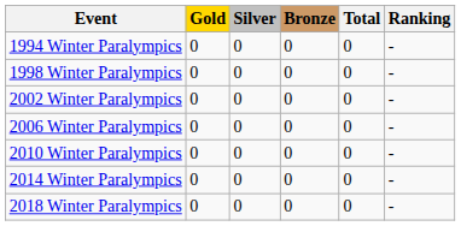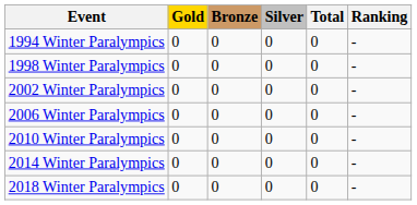 <table class="wikitable">
 <tr>
 <th>Event</th>
 <td style="background:gold; font-weight:bold;">Gold</td>
+<td style="background:#cc9966; font-weight:bold;">Bronze</td>
 <td style="background:silver; font-weight:bold;">Silver</td>
-<td style="background:#cc9966; font-weight:bold;">Bronze</td>
 <th>Total</th>
 <th>Ranking</th>
 </tr>
 <tr>
 <td><a href='#'>1994 Winter Paralympics</a></td>
 <td>0</td>
 <td>0</td>
 <td>0</td>
 <td>0</td>
 <td>-</td>
 </tr>
 <tr>
 <td><a href='#'>1998 Winter Paralympics</a></td>
 <td>0</td>
 <td>0</td>
 <td>0</td>
 <td>0</td>
 <td>-</td>
 </tr>
 <tr>
 <td><a href='#'>2002 Winter Paralympics</a></td>
 <td>0</td>
 <td>0</td>
 <td>0</td>
 <td>0</td>
 <td>-</td>
 </tr>
 <tr>
 <td><a href='#'>2006 Winter Paralympics</a></td>
 <td>0</td>
 <td>0</td>
 <td>0</td>
 <td>0</td>
 <td>-</td>
 </tr>
 <tr>
 <td><a href='#'>2010 Winter Paralympics</a></td>
 <td>0</td>
 <td>0</td>
 <td>0</td>
 <td>0</td>
 <td>-</td>
 </tr>
 <tr>
 <td><a href='#'>2014 Winter Paralympics</a></td>
 <td>0</td>
 <td>0</td>
 <td>0</td>
 <td>0</td>
 <td>-</td>
 </tr>
 <tr>
 <td><a href='#'>2018 Winter Paralympics</a></td>
 <td>0</td>
 <td>0</td>
 <td>0</td>
 <td>0</td>
 <td>-</td>
 </tr>
 </table>
